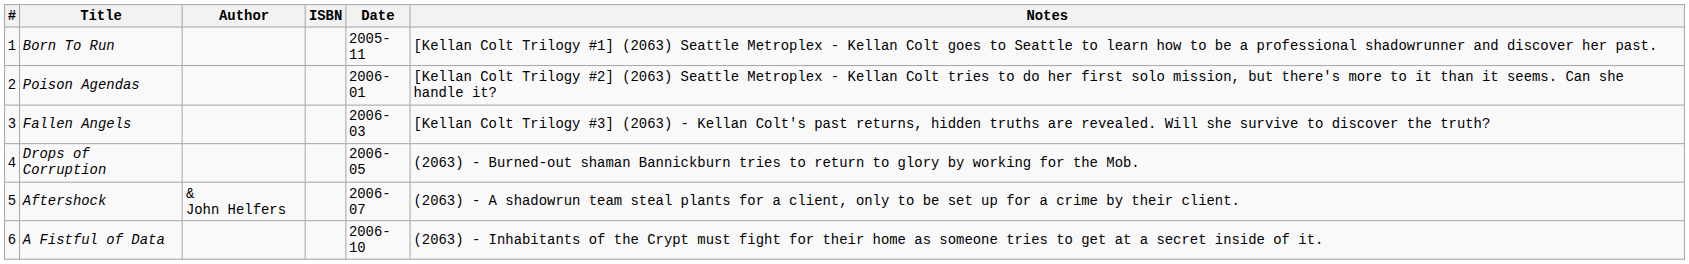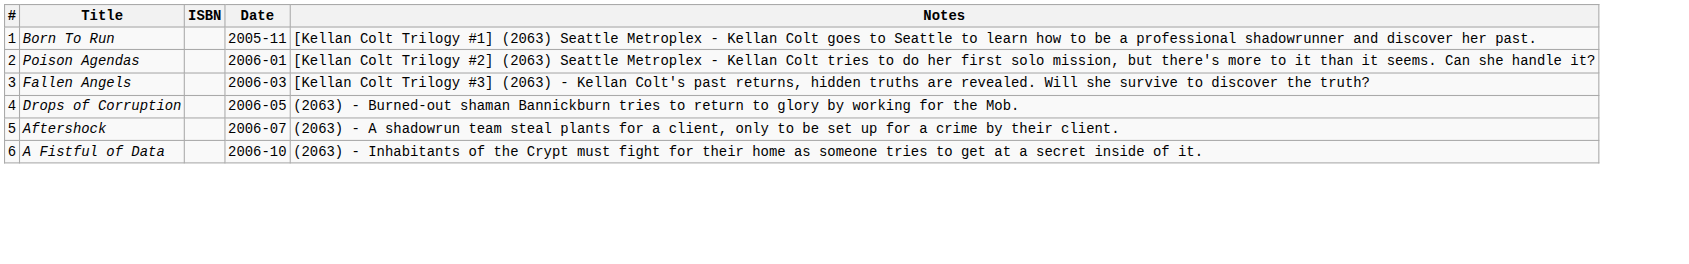 <table class="sortable wikitable">
 <tr>
 <th>#</th>
 <th>Title</th>
-<th>Author</th>
 <th>ISBN</th>
 <th>Date</th>
 <th>Notes</th>
 </tr>
 <tr>
 <td align="center">1</td>
 <td><em>Born To Run</em></td>
 <td></td>
-<td></td>
 <td>2005-11</td>
 <td>[Kellan Colt Trilogy #1] (2063) Seattle Metroplex - Kellan Colt goes to Seattle to learn how to be a professional shadowrunner and discover her past.</td>
 </tr>
 <tr>
 <td align="center">2</td>
 <td><em>Poison Agendas</em></td>
-<td></td>
 <td></td>
 <td>2006-01</td>
 <td>[Kellan Colt Trilogy #2] (2063) Seattle Metroplex - Kellan Colt tries to do her first solo mission, but there's more to it than it seems. Can she handle it?</td>
 </tr>
 <tr>
 <td align="center">3</td>
 <td><em>Fallen Angels</em></td>
 <td></td>
-<td></td>
 <td>2006-03</td>
 <td>[Kellan Colt Trilogy #3] (2063) - Kellan Colt's past returns, hidden truths are revealed. Will she survive to discover the truth?</td>
 </tr>
 <tr>
 <td align="center">4</td>
 <td><em>Drops of Corruption</em></td>
 <td></td>
-<td></td>
 <td>2006-05</td>
 <td>(2063) - Burned-out shaman Bannickburn tries to return to glory by working for the Mob.</td>
 </tr>
 <tr>
 <td align="center">5</td>
 <td><em>Aftershock</em></td>
-<td> & John Helfers</td>
 <td></td>
 <td>2006-07</td>
 <td>(2063) - A shadowrun team steal plants for a client, only to be set up for a crime by their client.</td>
 </tr>
 <tr>
 <td align="center">6</td>
 <td><em>A Fistful of Data</em></td>
 <td></td>
-<td></td>
 <td>2006-10</td>
 <td>(2063) - Inhabitants of the Crypt must fight for their home as someone tries to get at a secret inside of it.</td>
 </tr>
 </table>
